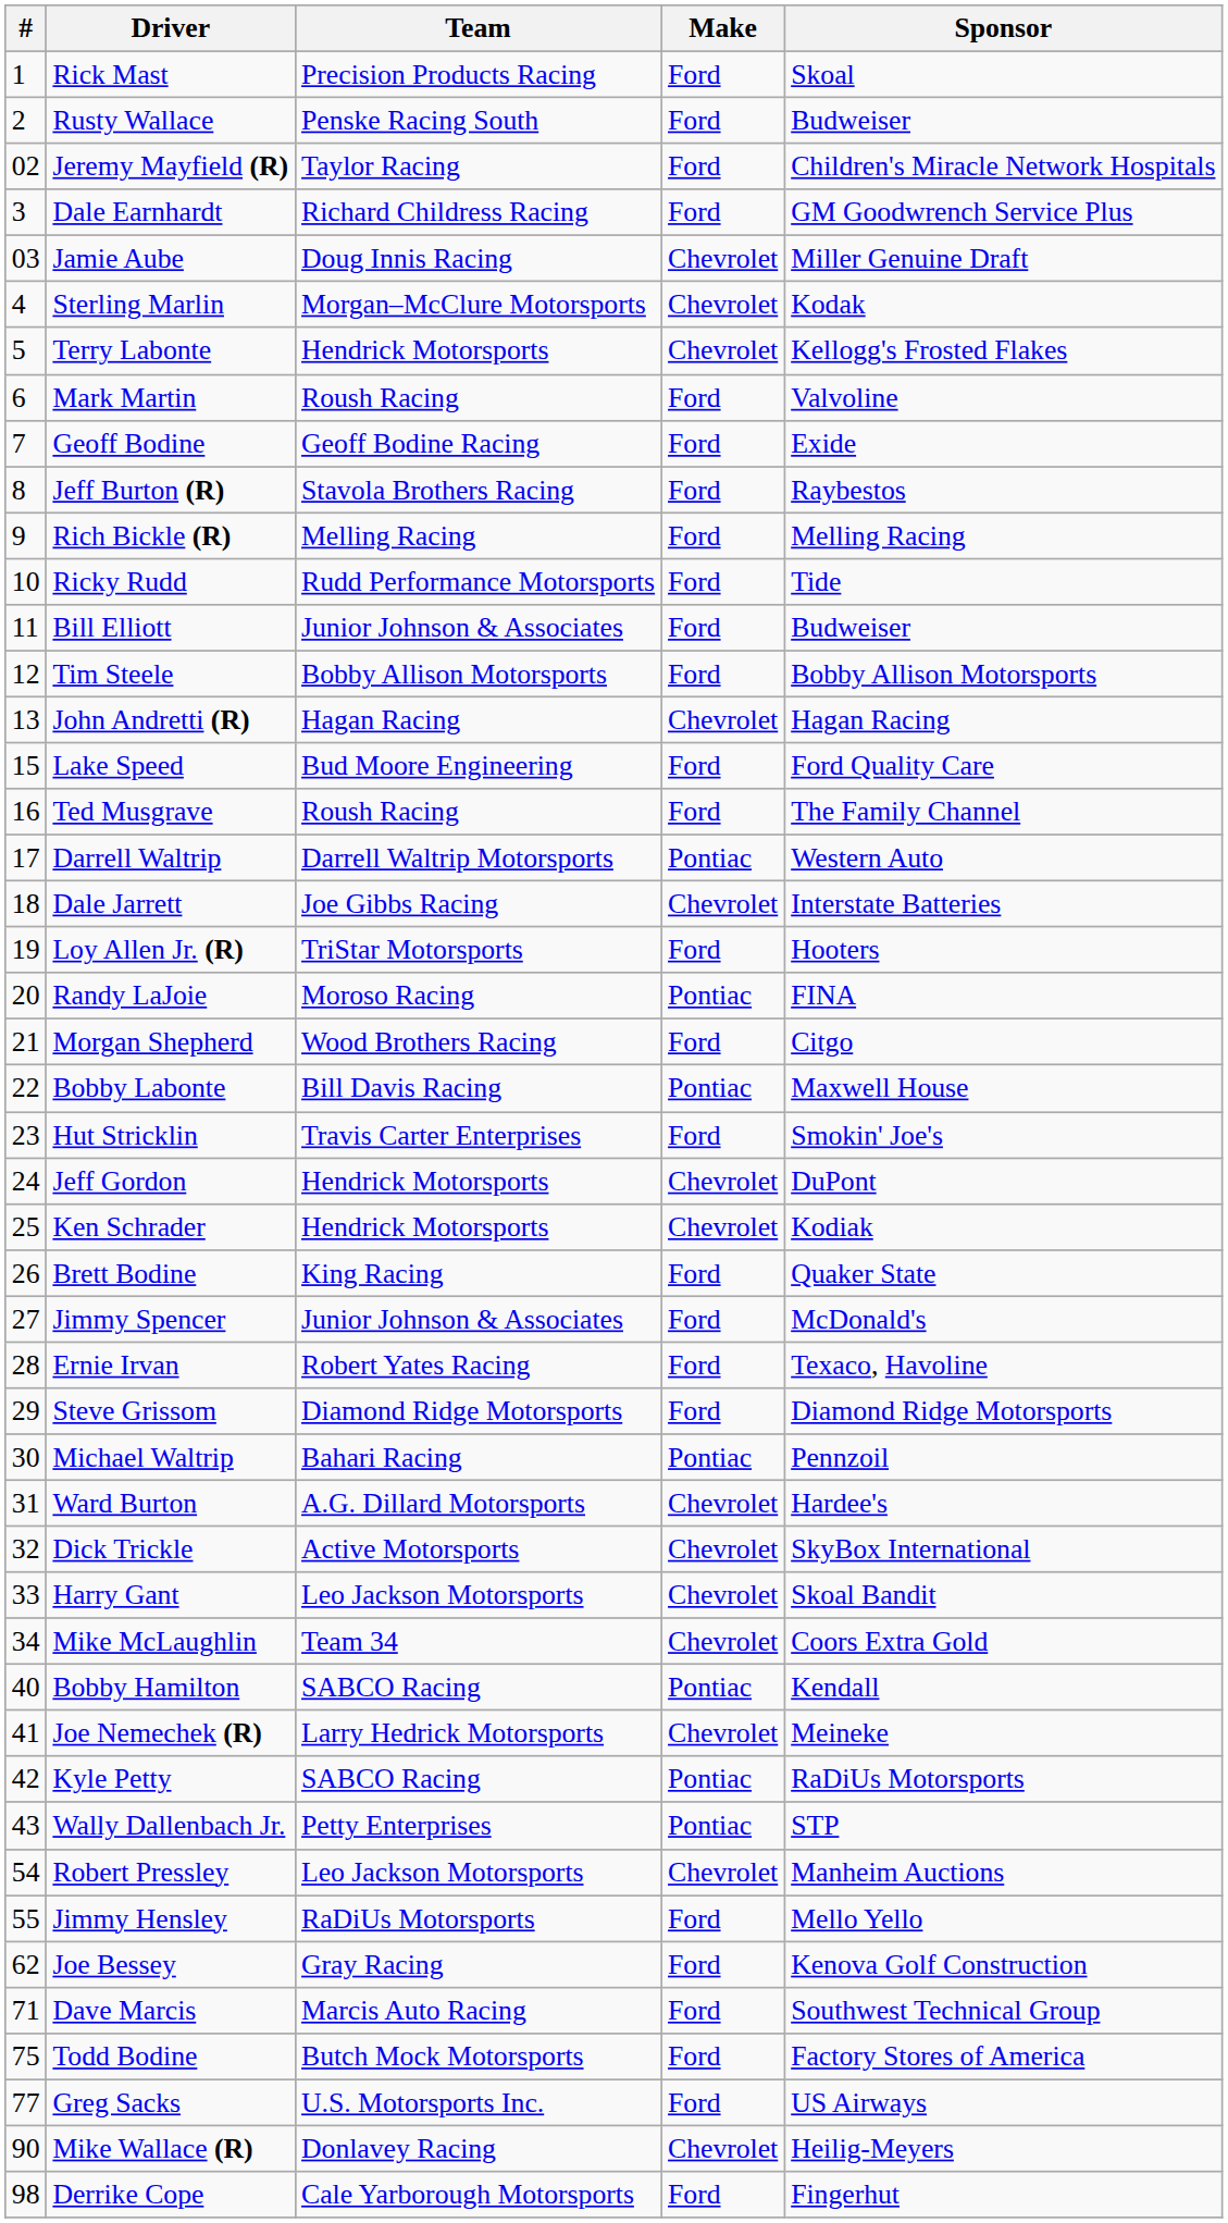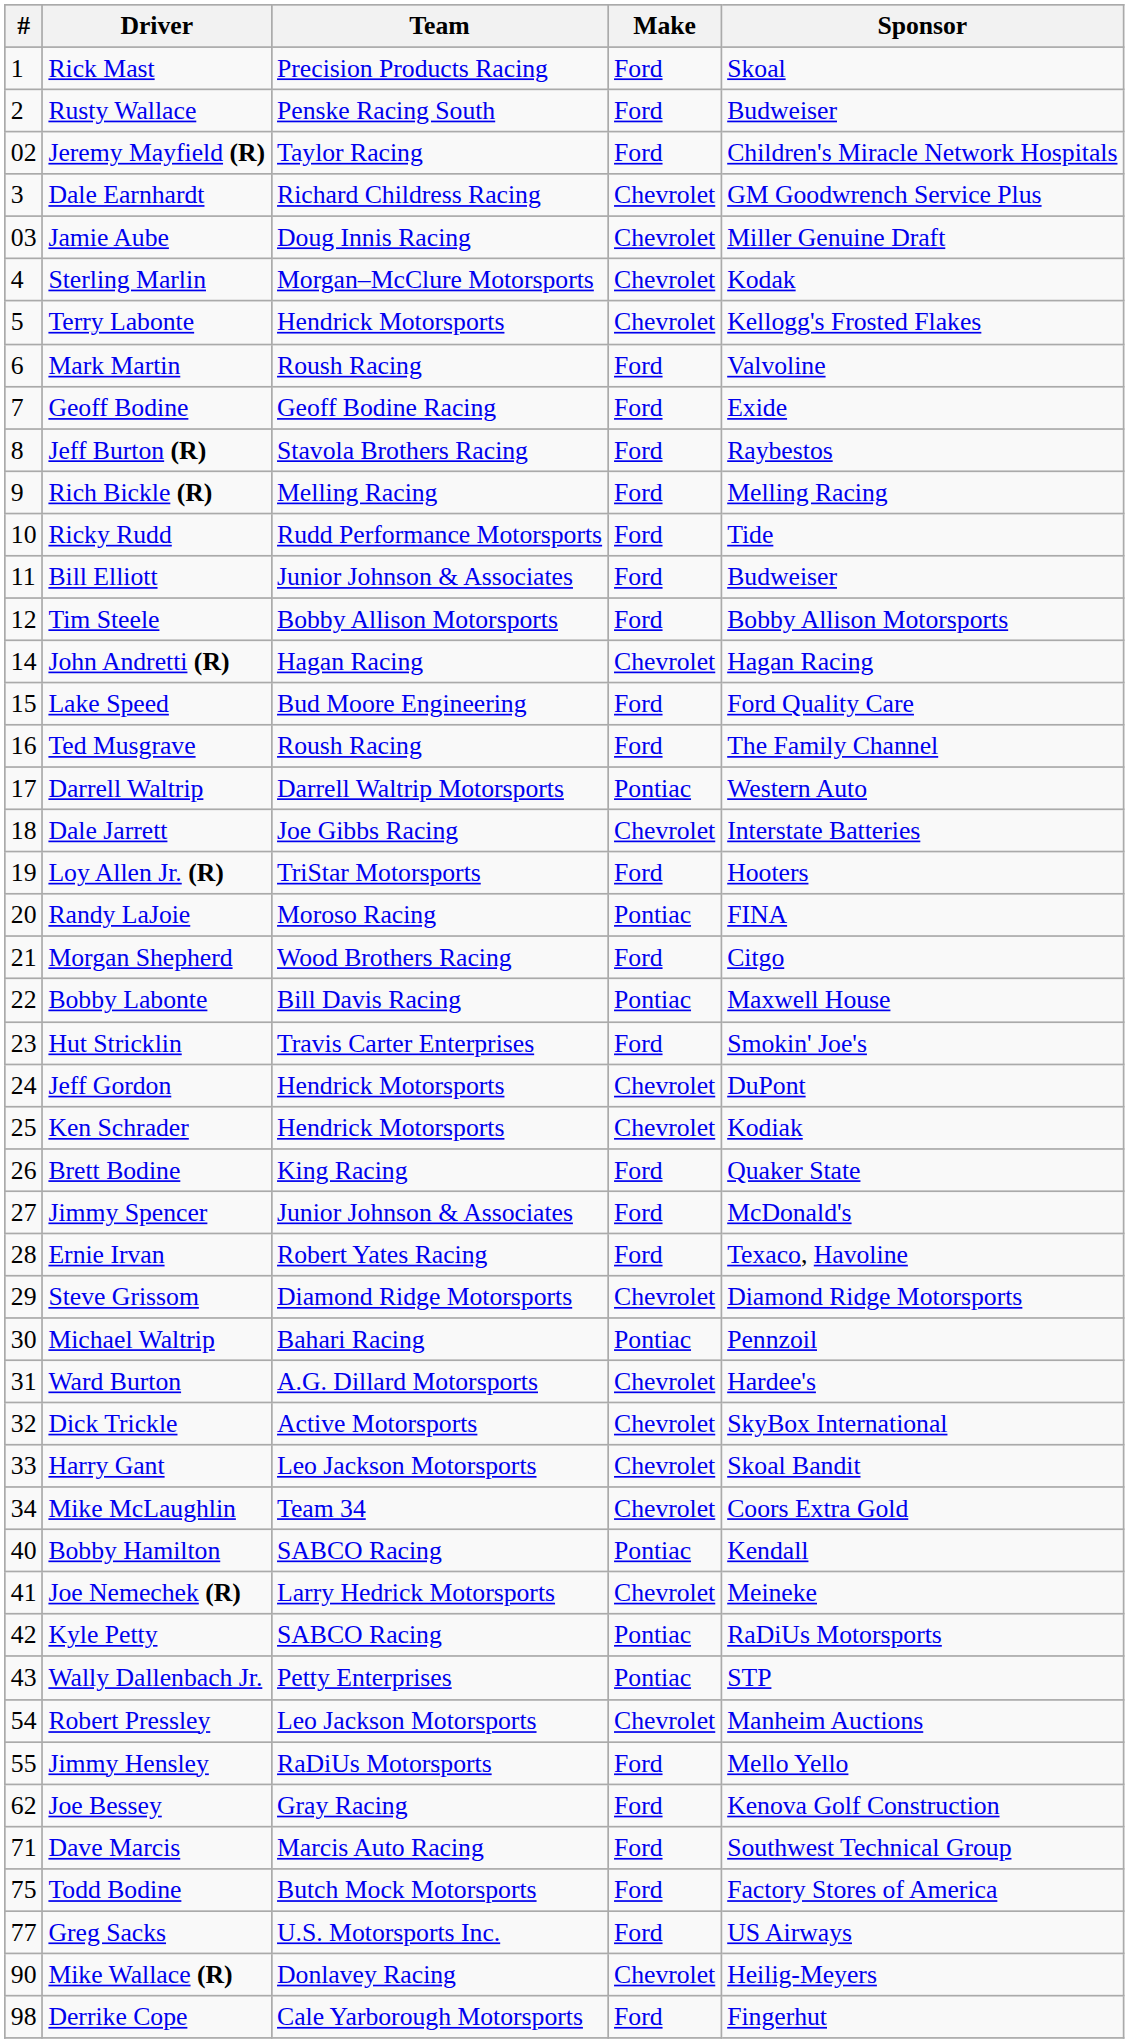 <table class="wikitable" style="font-size:95%">
 <tr>
 <th>#</th>
 <th>Driver</th>
 <th>Team</th>
 <th>Make</th>
 <th>Sponsor</th>
 </tr>
 <tr>
 <td>1</td>
 <td><a href='#'>Rick Mast</a></td>
 <td><a href='#'>Precision Products Racing</a></td>
 <td><a href='#'>Ford</a></td>
 <td><a href='#'>Skoal</a></td>
 </tr>
 <tr>
 <td>2</td>
 <td><a href='#'>Rusty Wallace</a></td>
 <td><a href='#'>Penske Racing South</a></td>
 <td><a href='#'>Ford</a></td>
 <td><a href='#'>Budweiser</a></td>
 </tr>
 <tr>
 <td>02</td>
 <td><a href='#'>Jeremy Mayfield</a> <strong>(R)</strong></td>
 <td><a href='#'>Taylor Racing</a></td>
 <td><a href='#'>Ford</a></td>
 <td><a href='#'>Children's Miracle Network Hospitals</a></td>
 </tr>
 <tr>
 <td>3</td>
 <td><a href='#'>Dale Earnhardt</a></td>
 <td><a href='#'>Richard Childress Racing</a></td>
-<td><a href='#'>Ford</a></td>
+<td><a href='#'>Chevrolet</a></td>
 <td><a href='#'>GM Goodwrench Service Plus</a></td>
 </tr>
 <tr>
 <td>03</td>
 <td><a href='#'>Jamie Aube</a></td>
 <td><a href='#'>Doug Innis Racing</a></td>
 <td><a href='#'>Chevrolet</a></td>
 <td><a href='#'>Miller Genuine Draft</a></td>
 </tr>
 <tr>
 <td>4</td>
 <td><a href='#'>Sterling Marlin</a></td>
 <td><a href='#'>Morgan–McClure Motorsports</a></td>
 <td><a href='#'>Chevrolet</a></td>
 <td><a href='#'>Kodak</a></td>
 </tr>
 <tr>
 <td>5</td>
 <td><a href='#'>Terry Labonte</a></td>
 <td><a href='#'>Hendrick Motorsports</a></td>
 <td><a href='#'>Chevrolet</a></td>
 <td><a href='#'>Kellogg's Frosted Flakes</a></td>
 </tr>
 <tr>
 <td>6</td>
 <td><a href='#'>Mark Martin</a></td>
 <td><a href='#'>Roush Racing</a></td>
 <td><a href='#'>Ford</a></td>
 <td><a href='#'>Valvoline</a></td>
 </tr>
 <tr>
 <td>7</td>
 <td><a href='#'>Geoff Bodine</a></td>
 <td><a href='#'>Geoff Bodine Racing</a></td>
 <td><a href='#'>Ford</a></td>
 <td><a href='#'>Exide</a></td>
 </tr>
 <tr>
 <td>8</td>
 <td><a href='#'>Jeff Burton</a> <strong>(R)</strong></td>
 <td><a href='#'>Stavola Brothers Racing</a></td>
 <td><a href='#'>Ford</a></td>
 <td><a href='#'>Raybestos</a></td>
 </tr>
 <tr>
 <td>9</td>
 <td><a href='#'>Rich Bickle</a> <strong>(R)</strong></td>
 <td><a href='#'>Melling Racing</a></td>
 <td><a href='#'>Ford</a></td>
 <td><a href='#'>Melling Racing</a></td>
 </tr>
 <tr>
 <td>10</td>
 <td><a href='#'>Ricky Rudd</a></td>
 <td><a href='#'>Rudd Performance Motorsports</a></td>
 <td><a href='#'>Ford</a></td>
 <td><a href='#'>Tide</a></td>
 </tr>
 <tr>
 <td>11</td>
 <td><a href='#'>Bill Elliott</a></td>
 <td><a href='#'>Junior Johnson & Associates</a></td>
 <td><a href='#'>Ford</a></td>
 <td><a href='#'>Budweiser</a></td>
 </tr>
 <tr>
 <td>12</td>
 <td><a href='#'>Tim Steele</a></td>
 <td><a href='#'>Bobby Allison Motorsports</a></td>
 <td><a href='#'>Ford</a></td>
 <td><a href='#'>Bobby Allison Motorsports</a></td>
 </tr>
 <tr>
-<td>13</td>
+<td>14</td>
 <td><a href='#'>John Andretti</a> <strong>(R)</strong></td>
 <td><a href='#'>Hagan Racing</a></td>
 <td><a href='#'>Chevrolet</a></td>
 <td><a href='#'>Hagan Racing</a></td>
 </tr>
 <tr>
 <td>15</td>
 <td><a href='#'>Lake Speed</a></td>
 <td><a href='#'>Bud Moore Engineering</a></td>
 <td><a href='#'>Ford</a></td>
 <td><a href='#'>Ford Quality Care</a></td>
 </tr>
 <tr>
 <td>16</td>
 <td><a href='#'>Ted Musgrave</a></td>
 <td><a href='#'>Roush Racing</a></td>
 <td><a href='#'>Ford</a></td>
 <td><a href='#'>The Family Channel</a></td>
 </tr>
 <tr>
 <td>17</td>
 <td><a href='#'>Darrell Waltrip</a></td>
 <td><a href='#'>Darrell Waltrip Motorsports</a></td>
 <td><a href='#'>Pontiac</a></td>
 <td><a href='#'>Western Auto</a></td>
 </tr>
 <tr>
 <td>18</td>
 <td><a href='#'>Dale Jarrett</a></td>
 <td><a href='#'>Joe Gibbs Racing</a></td>
 <td><a href='#'>Chevrolet</a></td>
 <td><a href='#'>Interstate Batteries</a></td>
 </tr>
 <tr>
 <td>19</td>
 <td><a href='#'>Loy Allen Jr.</a> <strong>(R)</strong></td>
 <td><a href='#'>TriStar Motorsports</a></td>
 <td><a href='#'>Ford</a></td>
 <td><a href='#'>Hooters</a></td>
 </tr>
 <tr>
 <td>20</td>
 <td><a href='#'>Randy LaJoie</a></td>
 <td><a href='#'>Moroso Racing</a></td>
 <td><a href='#'>Pontiac</a></td>
 <td><a href='#'>FINA</a></td>
 </tr>
 <tr>
 <td>21</td>
 <td><a href='#'>Morgan Shepherd</a></td>
 <td><a href='#'>Wood Brothers Racing</a></td>
 <td><a href='#'>Ford</a></td>
 <td><a href='#'>Citgo</a></td>
 </tr>
 <tr>
 <td>22</td>
 <td><a href='#'>Bobby Labonte</a></td>
 <td><a href='#'>Bill Davis Racing</a></td>
 <td><a href='#'>Pontiac</a></td>
 <td><a href='#'>Maxwell House</a></td>
 </tr>
 <tr>
 <td>23</td>
 <td><a href='#'>Hut Stricklin</a></td>
 <td><a href='#'>Travis Carter Enterprises</a></td>
 <td><a href='#'>Ford</a></td>
 <td><a href='#'>Smokin' Joe's</a></td>
 </tr>
 <tr>
 <td>24</td>
 <td><a href='#'>Jeff Gordon</a></td>
 <td><a href='#'>Hendrick Motorsports</a></td>
 <td><a href='#'>Chevrolet</a></td>
 <td><a href='#'>DuPont</a></td>
 </tr>
 <tr>
 <td>25</td>
 <td><a href='#'>Ken Schrader</a></td>
 <td><a href='#'>Hendrick Motorsports</a></td>
 <td><a href='#'>Chevrolet</a></td>
 <td><a href='#'>Kodiak</a></td>
 </tr>
 <tr>
 <td>26</td>
 <td><a href='#'>Brett Bodine</a></td>
 <td><a href='#'>King Racing</a></td>
 <td><a href='#'>Ford</a></td>
 <td><a href='#'>Quaker State</a></td>
 </tr>
 <tr>
 <td>27</td>
 <td><a href='#'>Jimmy Spencer</a></td>
 <td><a href='#'>Junior Johnson & Associates</a></td>
 <td><a href='#'>Ford</a></td>
 <td><a href='#'>McDonald's</a></td>
 </tr>
 <tr>
 <td>28</td>
 <td><a href='#'>Ernie Irvan</a></td>
 <td><a href='#'>Robert Yates Racing</a></td>
 <td><a href='#'>Ford</a></td>
 <td><a href='#'>Texaco</a>, <a href='#'>Havoline</a></td>
 </tr>
 <tr>
 <td>29</td>
 <td><a href='#'>Steve Grissom</a></td>
 <td><a href='#'>Diamond Ridge Motorsports</a></td>
-<td><a href='#'>Ford</a></td>
+<td><a href='#'>Chevrolet</a></td>
 <td><a href='#'>Diamond Ridge Motorsports</a></td>
 </tr>
 <tr>
 <td>30</td>
 <td><a href='#'>Michael Waltrip</a></td>
 <td><a href='#'>Bahari Racing</a></td>
 <td><a href='#'>Pontiac</a></td>
 <td><a href='#'>Pennzoil</a></td>
 </tr>
 <tr>
 <td>31</td>
 <td><a href='#'>Ward Burton</a></td>
 <td><a href='#'>A.G. Dillard Motorsports</a></td>
 <td><a href='#'>Chevrolet</a></td>
 <td><a href='#'>Hardee's</a></td>
 </tr>
 <tr>
 <td>32</td>
 <td><a href='#'>Dick Trickle</a></td>
 <td><a href='#'>Active Motorsports</a></td>
 <td><a href='#'>Chevrolet</a></td>
 <td><a href='#'>SkyBox International</a></td>
 </tr>
 <tr>
 <td>33</td>
 <td><a href='#'>Harry Gant</a></td>
 <td><a href='#'>Leo Jackson Motorsports</a></td>
 <td><a href='#'>Chevrolet</a></td>
 <td><a href='#'>Skoal Bandit</a></td>
 </tr>
 <tr>
 <td>34</td>
 <td><a href='#'>Mike McLaughlin</a></td>
 <td><a href='#'>Team 34</a></td>
 <td><a href='#'>Chevrolet</a></td>
 <td><a href='#'>Coors Extra Gold</a></td>
 </tr>
 <tr>
 <td>40</td>
 <td><a href='#'>Bobby Hamilton</a></td>
 <td><a href='#'>SABCO Racing</a></td>
 <td><a href='#'>Pontiac</a></td>
 <td><a href='#'>Kendall</a></td>
 </tr>
 <tr>
 <td>41</td>
 <td><a href='#'>Joe Nemechek</a> <strong>(R)</strong></td>
 <td><a href='#'>Larry Hedrick Motorsports</a></td>
 <td><a href='#'>Chevrolet</a></td>
 <td><a href='#'>Meineke</a></td>
 </tr>
 <tr>
 <td>42</td>
 <td><a href='#'>Kyle Petty</a></td>
 <td><a href='#'>SABCO Racing</a></td>
 <td><a href='#'>Pontiac</a></td>
 <td><a href='#'>RaDiUs Motorsports</a></td>
 </tr>
 <tr>
 <td>43</td>
 <td><a href='#'>Wally Dallenbach Jr.</a></td>
 <td><a href='#'>Petty Enterprises</a></td>
 <td><a href='#'>Pontiac</a></td>
 <td><a href='#'>STP</a></td>
 </tr>
 <tr>
 <td>54</td>
 <td><a href='#'>Robert Pressley</a></td>
 <td><a href='#'>Leo Jackson Motorsports</a></td>
 <td><a href='#'>Chevrolet</a></td>
 <td><a href='#'>Manheim Auctions</a></td>
 </tr>
 <tr>
 <td>55</td>
 <td><a href='#'>Jimmy Hensley</a></td>
 <td><a href='#'>RaDiUs Motorsports</a></td>
 <td><a href='#'>Ford</a></td>
 <td><a href='#'>Mello Yello</a></td>
 </tr>
 <tr>
 <td>62</td>
 <td><a href='#'>Joe Bessey</a></td>
 <td><a href='#'>Gray Racing</a></td>
 <td><a href='#'>Ford</a></td>
 <td><a href='#'>Kenova Golf Construction</a></td>
 </tr>
 <tr>
 <td>71</td>
 <td><a href='#'>Dave Marcis</a></td>
 <td><a href='#'>Marcis Auto Racing</a></td>
 <td><a href='#'>Ford</a></td>
 <td><a href='#'>Southwest Technical Group</a></td>
 </tr>
 <tr>
 <td>75</td>
 <td><a href='#'>Todd Bodine</a></td>
 <td><a href='#'>Butch Mock Motorsports</a></td>
 <td><a href='#'>Ford</a></td>
 <td><a href='#'>Factory Stores of America</a></td>
 </tr>
 <tr>
 <td>77</td>
 <td><a href='#'>Greg Sacks</a></td>
 <td><a href='#'>U.S. Motorsports Inc.</a></td>
 <td><a href='#'>Ford</a></td>
 <td><a href='#'>US Airways</a></td>
 </tr>
 <tr>
 <td>90</td>
 <td><a href='#'>Mike Wallace</a> <strong>(R)</strong></td>
 <td><a href='#'>Donlavey Racing</a></td>
 <td><a href='#'>Chevrolet</a></td>
 <td><a href='#'>Heilig-Meyers</a></td>
 </tr>
 <tr>
 <td>98</td>
 <td><a href='#'>Derrike Cope</a></td>
 <td><a href='#'>Cale Yarborough Motorsports</a></td>
 <td><a href='#'>Ford</a></td>
 <td><a href='#'>Fingerhut</a></td>
 </tr>
 </table>
